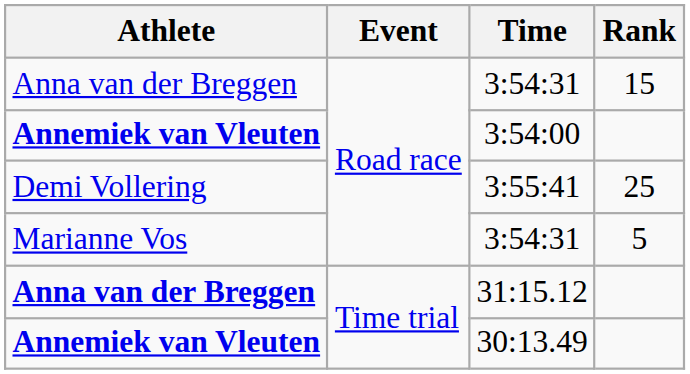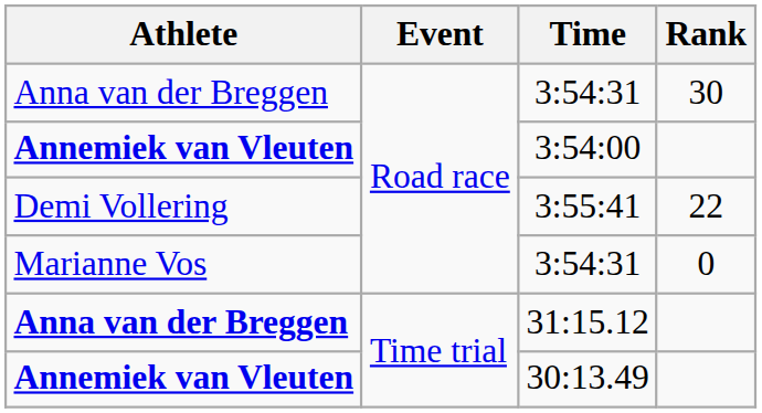 <table class="wikitable" style="font-size:90%">
 <tr>
 <th>Athlete</th>
 <th>Event</th>
 <th>Time</th>
 <th>Rank</th>
 </tr>
 <tr align=center>
 <td align=left><a href='#'>Anna van der Breggen</a></td>
 <td align=left rowspan=4><a href='#'>Road race</a></td>
 <td>3:54:31</td>
-<td>15</td>
+<td>30</td>
 </tr>
 <tr align=center>
 <td align=left><strong><a href='#'>Annemiek van Vleuten</a></strong></td>
 <td>3:54:00</td>
 <td></td>
 </tr>
 <tr align=center>
 <td align=left><a href='#'>Demi Vollering</a></td>
 <td>3:55:41</td>
-<td>25</td>
+<td>22</td>
 </tr>
 <tr align=center>
 <td align=left><a href='#'>Marianne Vos</a></td>
 <td>3:54:31</td>
-<td>5</td>
+<td>0</td>
 </tr>
 <tr align=center>
 <td align=left><strong><a href='#'>Anna van der Breggen</a></strong></td>
 <td align=left rowspan=2><a href='#'>Time trial</a></td>
 <td>31:15.12</td>
 <td></td>
 </tr>
 <tr align=center>
 <td align=left><strong><a href='#'>Annemiek van Vleuten</a></strong></td>
 <td>30:13.49</td>
 <td></td>
 </tr>
 </table>
